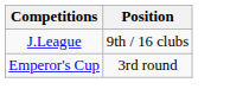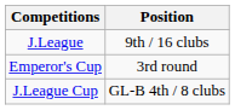 <table class="wikitable" style="text-align:center;">
 <tr>
 <th>Competitions</th>
 <th>Position</th>
 </tr>
 <tr>
 <td><a href='#'>J.League</a></td>
 <td>9th / 16 clubs</td>
 </tr>
 <tr>
 <td><a href='#'>Emperor's Cup</a></td>
 <td>3rd round</td>
 </tr>
+<tr>
+<td><a href='#'>J.League Cup</a></td>
+<td>GL-B 4th / 8 clubs</td>
+</tr>
 </table>
